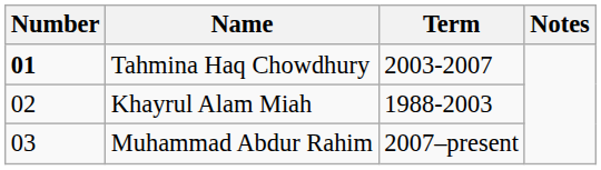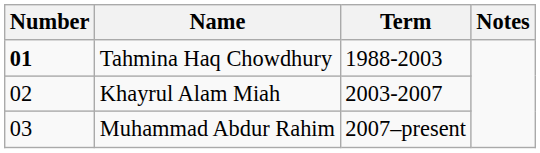 <table class="wikitable">
 <tr>
 <th>Number</th>
 <th>Name</th>
 <th>Term</th>
 <th>Notes</th>
 </tr>
 <tr>
 <td><strong>01</strong></td>
 <td>Tahmina Haq Chowdhury</td>
-<td>2003-2007</td>
+<td>1988-2003</td>
 </tr>
 <tr>
 <td>02</td>
 <td>Khayrul Alam Miah</td>
-<td>1988-2003</td>
+<td>2003-2007</td>
 </tr>
 <tr>
 <td>03</td>
 <td>Muhammad Abdur Rahim</td>
 <td>2007–present</td>
 </tr>
 </table>
